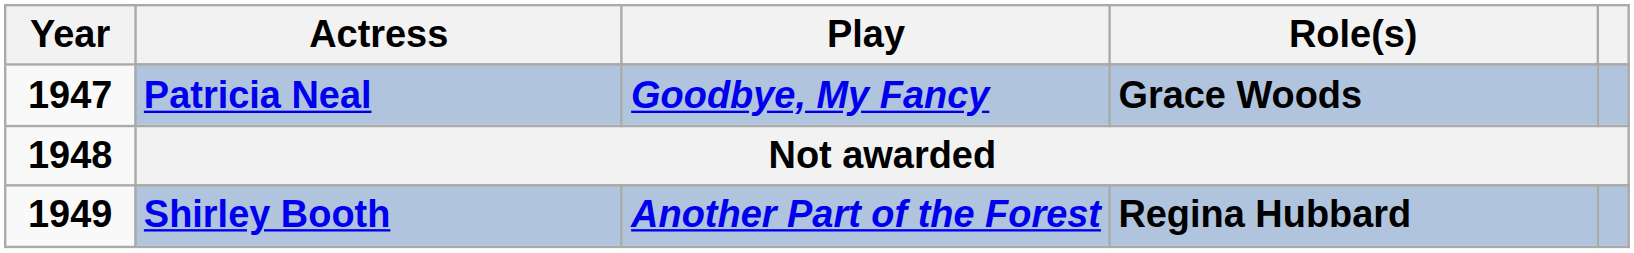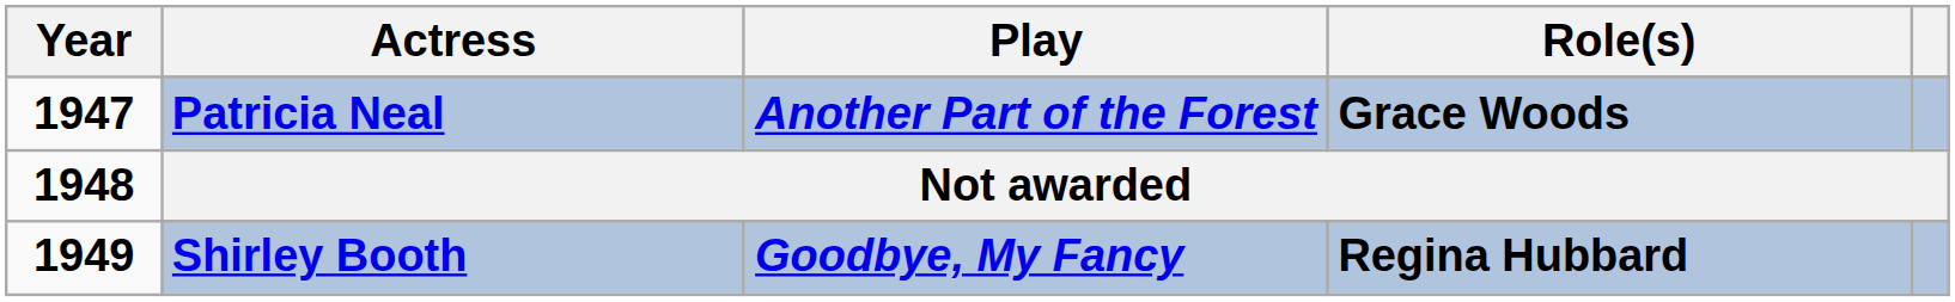 <table class="wikitable sortable">
 <tr>
 <th scope="col" style="width:8%;">Year</th>
 <th scope="col" style="width:30%;">Actress</th>
 <th scope="col" style="width:30%;">Play</th>
 <th scope="col" style="width:30%;">Role(s)</th>
 <th scope="col" style="width:2%;" class="unsortable"></th>
 </tr>
 <tr>
 <td rowspan="2" align="center"><strong>1947</strong> <br> </td>
 </tr>
 <tr style="background:#B0C4DE">
 <td><strong><a href='#'>Patricia Neal</a></strong></td>
-<td><strong><em><a href='#'>Goodbye, My Fancy</a></em></strong></td>
+<td><strong><em><a href='#'>Another Part of the Forest</a></em></strong></td>
 <td><strong>Grace Woods</strong></td>
 <td></td>
 </tr>
 <tr>
 <td align="center"><strong>1948</strong> <br> </td>
 <th colspan="4">Not awarded</th>
 </tr>
 <tr>
 <td rowspan="2" align="center"><strong>1949</strong> <br> </td>
 </tr>
 <tr style="background:#B0C4DE">
 <td><strong><a href='#'>Shirley Booth</a></strong></td>
-<td><strong><em><a href='#'>Another Part of the Forest</a></em></strong></td>
+<td><strong><em><a href='#'>Goodbye, My Fancy</a></em></strong></td>
 <td><strong>Regina Hubbard</strong></td>
 <td></td>
 </tr>
 </table>
